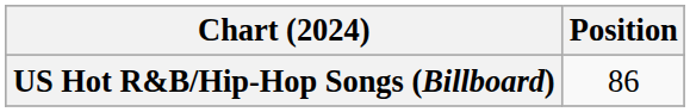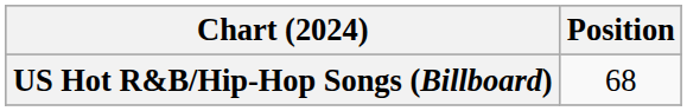 <table class="wikitable plainrowheaders" style="text-align:center">
 <tr>
 <th scope="col">Chart (2024)</th>
 <th scope="col">Position</th>
 </tr>
 <tr>
 <th scope="row">US Hot R&B/Hip-Hop Songs (<em>Billboard</em>)</th>
-<td>86</td>
+<td>68</td>
 </tr>
 </table>
